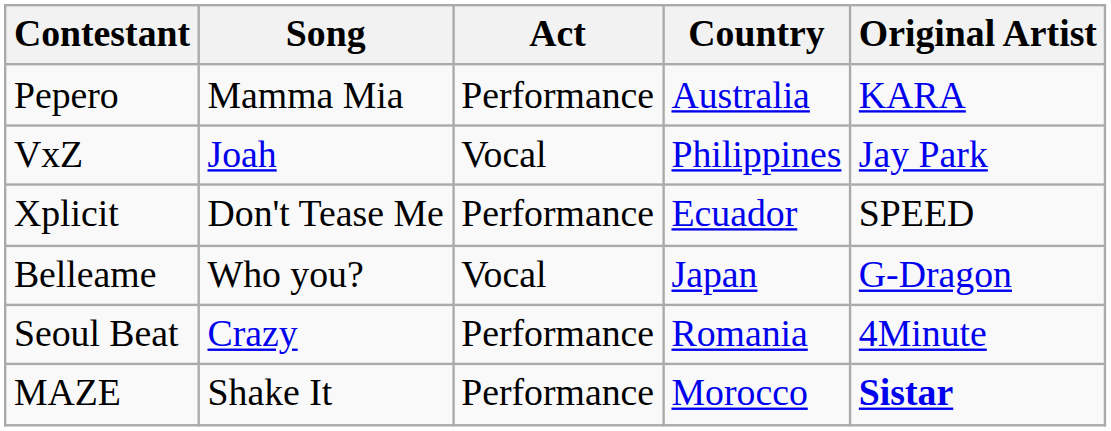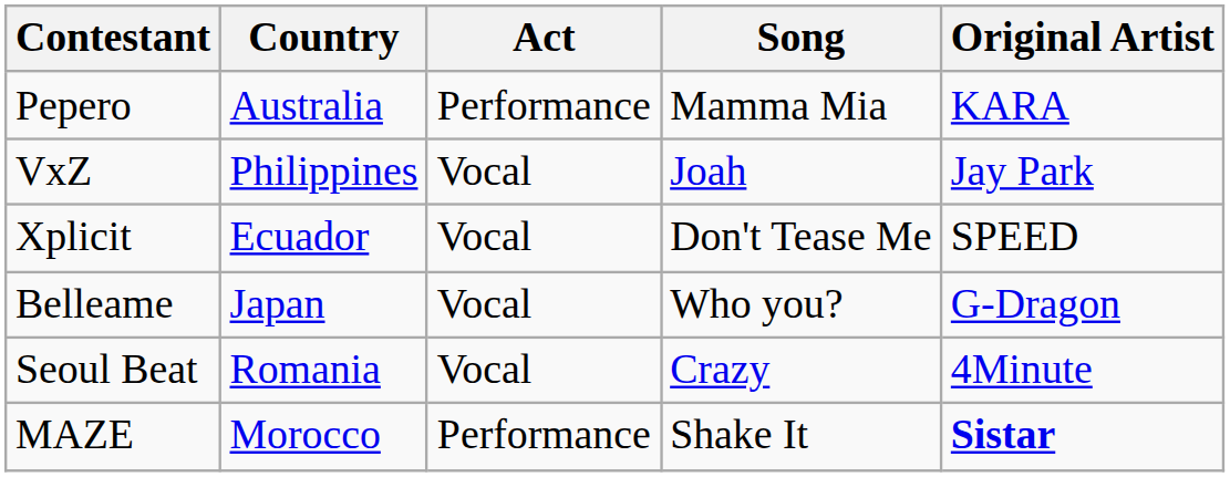 <table class="wikitable">
 <tr>
 <th>Contestant</th>
+<th>Country</th>
+<th>Act</th>
 <th>Song</th>
-<th>Act</th>
-<th>Country</th>
 <th>Original Artist</th>
 </tr>
 <tr>
 <td>Pepero</td>
+<td><a href='#'>Australia</a></td>
+<td>Performance</td>
 <td>Mamma Mia</td>
-<td>Performance</td>
-<td><a href='#'>Australia</a></td>
 <td><a href='#'>KARA</a></td>
 </tr>
 <tr>
 <td>VxZ</td>
+<td><a href='#'>Philippines</a></td>
+<td>Vocal</td>
 <td><a href='#'>Joah</a></td>
-<td>Vocal</td>
-<td><a href='#'>Philippines</a></td>
 <td><a href='#'>Jay Park</a></td>
 </tr>
 <tr>
 <td>Xplicit</td>
+<td><a href='#'>Ecuador</a></td>
+<td>Vocal</td>
 <td>Don't Tease Me</td>
-<td>Performance</td>
-<td><a href='#'>Ecuador</a></td>
 <td>SPEED</td>
 </tr>
 <tr>
 <td>Belleame</td>
+<td><a href='#'>Japan</a></td>
+<td>Vocal</td>
 <td>Who you?</td>
-<td>Vocal</td>
-<td><a href='#'>Japan</a></td>
 <td><a href='#'>G-Dragon</a></td>
 </tr>
 <tr>
 <td>Seoul Beat</td>
+<td><a href='#'>Romania</a></td>
+<td>Vocal</td>
 <td><a href='#'>Crazy</a></td>
-<td>Performance</td>
-<td><a href='#'>Romania</a></td>
 <td><a href='#'>4Minute</a></td>
 </tr>
 <tr>
 <td>MAZE</td>
+<td><a href='#'>Morocco</a></td>
+<td>Performance</td>
 <td>Shake It</td>
-<td>Performance</td>
-<td><a href='#'>Morocco</a></td>
 <td><strong><a href='#'>Sistar</a></strong></td>
 </tr>
 </table>
